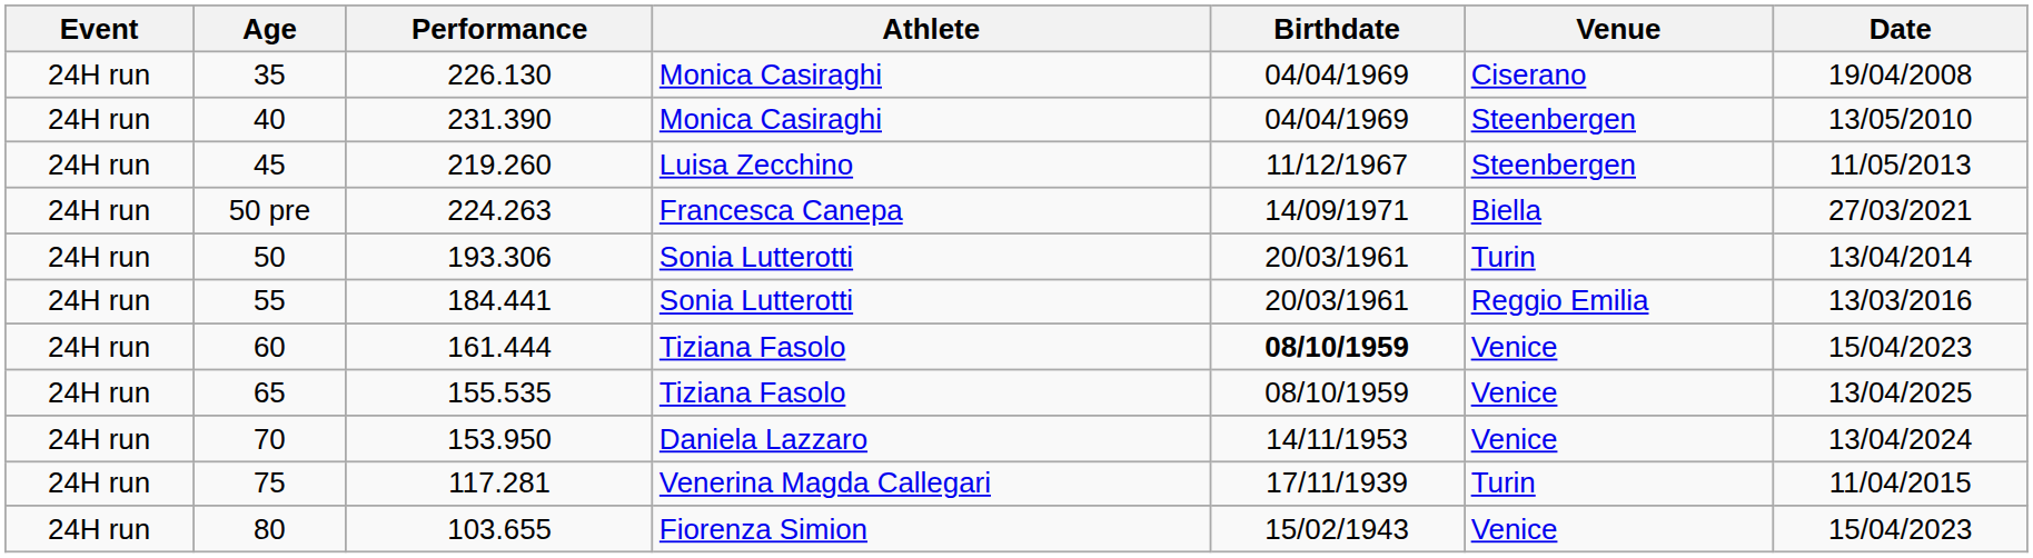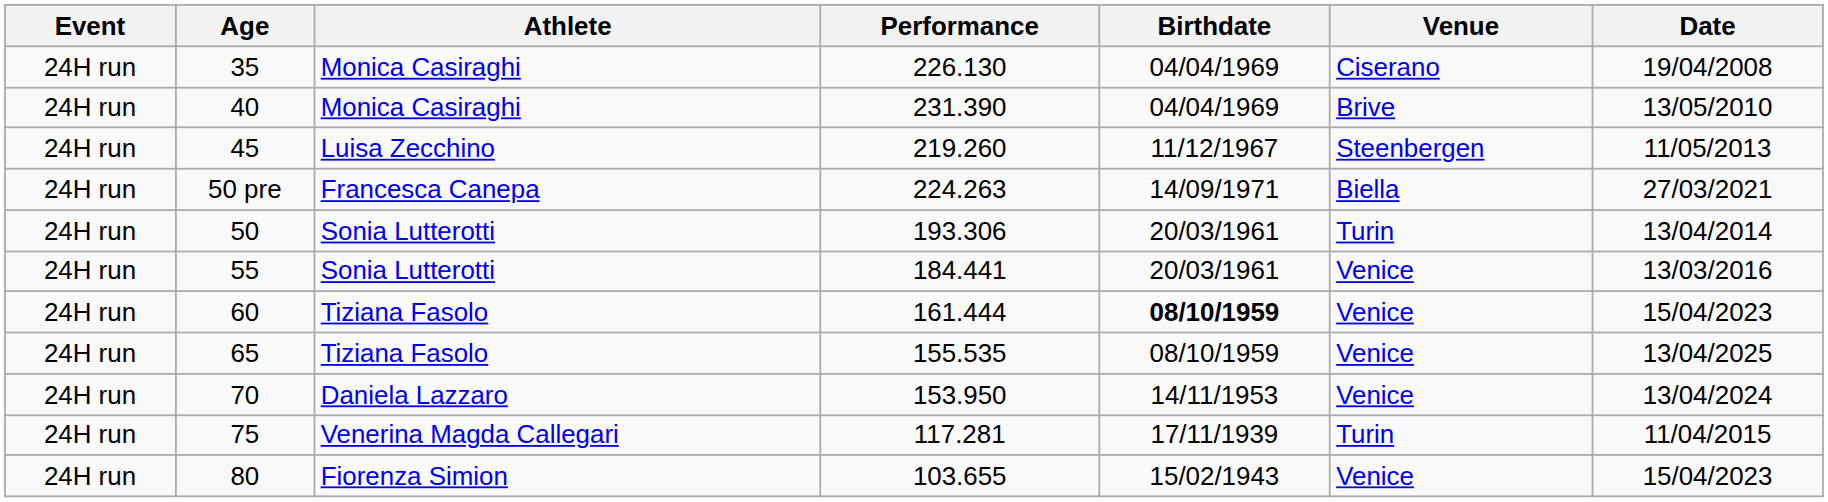 <table class="wikitable" width=80% style="font-size:90%; text-align:center">
 <tr>
 <th>Event</th>
 <th>Age</th>
+<th>Athlete</th>
 <th>Performance</th>
-<th>Athlete</th>
 <th>Birthdate</th>
 <th>Venue</th>
 <th>Date</th>
 </tr>
 <tr>
 <td>24H run</td>
 <td>35</td>
+<td align=left><a href='#'>Monica Casiraghi</a></td>
 <td>226.130</td>
-<td align=left><a href='#'>Monica Casiraghi</a></td>
 <td>04/04/1969</td>
 <td align=left><a href='#'>Ciserano</a></td>
 <td>19/04/2008</td>
 </tr>
 <tr>
 <td>24H run</td>
 <td>40</td>
+<td align=left><a href='#'>Monica Casiraghi</a></td>
 <td>231.390</td>
-<td align=left><a href='#'>Monica Casiraghi</a></td>
 <td>04/04/1969</td>
-<td align=left><a href='#'>Steenbergen</a></td>
+<td align=left><a href='#'>Brive</a></td>
 <td>13/05/2010</td>
 </tr>
 <tr>
 <td>24H run</td>
 <td>45</td>
+<td align=left><a href='#'>Luisa Zecchino</a></td>
 <td>219.260</td>
-<td align=left><a href='#'>Luisa Zecchino</a></td>
 <td>11/12/1967</td>
 <td align=left><a href='#'>Steenbergen</a></td>
 <td>11/05/2013</td>
 </tr>
 <tr>
 <td>24H run</td>
 <td>50 pre</td>
+<td align=left><a href='#'>Francesca Canepa</a></td>
 <td>224.263</td>
-<td align=left><a href='#'>Francesca Canepa</a></td>
 <td>14/09/1971</td>
 <td align=left><a href='#'>Biella</a></td>
 <td>27/03/2021</td>
 </tr>
 <tr>
 <td>24H run</td>
 <td>50</td>
+<td align=left><a href='#'>Sonia Lutterotti</a></td>
 <td>193.306</td>
-<td align=left><a href='#'>Sonia Lutterotti</a></td>
 <td>20/03/1961</td>
 <td align=left><a href='#'>Turin</a></td>
 <td>13/04/2014</td>
 </tr>
 <tr>
 <td>24H run</td>
 <td>55</td>
+<td align=left><a href='#'>Sonia Lutterotti</a></td>
 <td>184.441</td>
-<td align=left><a href='#'>Sonia Lutterotti</a></td>
 <td>20/03/1961</td>
-<td align=left><a href='#'>Reggio Emilia</a></td>
+<td align=left><a href='#'>Venice</a></td>
 <td>13/03/2016</td>
 </tr>
 <tr>
 <td>24H run</td>
 <td>60</td>
+<td align=left><a href='#'>Tiziana Fasolo</a></td>
 <td>161.444</td>
-<td align=left><a href='#'>Tiziana Fasolo</a></td>
 <td><strong>08/10/1959</strong></td>
 <td align=left><a href='#'>Venice</a></td>
 <td>15/04/2023</td>
 </tr>
 <tr>
 <td>24H run</td>
 <td>65</td>
+<td align=left><a href='#'>Tiziana Fasolo</a></td>
 <td>155.535</td>
-<td align=left><a href='#'>Tiziana Fasolo</a></td>
 <td>08/10/1959</td>
 <td align=left><a href='#'>Venice</a></td>
 <td>13/04/2025</td>
 </tr>
 <tr>
 <td>24H run</td>
 <td>70</td>
+<td align=left><a href='#'>Daniela Lazzaro</a></td>
 <td>153.950</td>
-<td align=left><a href='#'>Daniela Lazzaro</a></td>
 <td>14/11/1953</td>
 <td align=left><a href='#'>Venice</a></td>
 <td>13/04/2024</td>
 </tr>
 <tr>
 <td>24H run</td>
 <td>75</td>
+<td align=left><a href='#'>Venerina Magda Callegari</a></td>
 <td>117.281</td>
-<td align=left><a href='#'>Venerina Magda Callegari</a></td>
 <td>17/11/1939</td>
 <td align=left><a href='#'>Turin</a></td>
 <td>11/04/2015</td>
 </tr>
 <tr>
 <td>24H run</td>
 <td>80</td>
+<td align=left><a href='#'>Fiorenza Simion</a></td>
 <td>103.655</td>
-<td align=left><a href='#'>Fiorenza Simion</a></td>
 <td>15/02/1943</td>
 <td align=left><a href='#'>Venice</a></td>
 <td>15/04/2023</td>
 </tr>
 </table>
